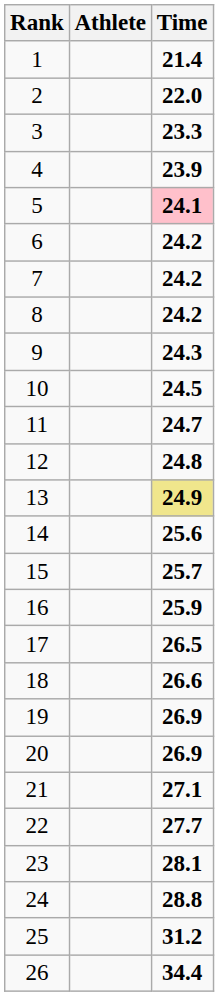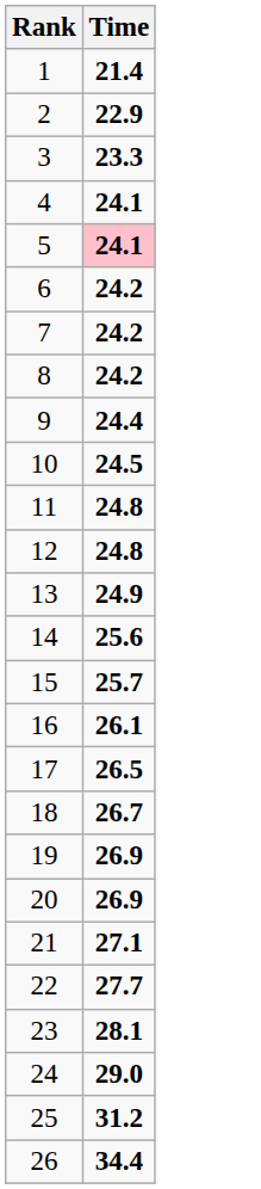 <table class=wikitable style="text-align:center;">
 <tr>
 <th>Rank</th>
-<th>Athlete</th>
 <th>Time</th>
 </tr>
 <tr>
 <td>1</td>
-<td align=left></td>
 <td><strong>21.4</strong></td>
 </tr>
 <tr>
 <td>2</td>
-<td align=left></td>
-<td><strong>22.0</strong></td>
+<td><strong>22.9</strong></td>
 </tr>
 <tr>
 <td>3</td>
-<td align=left></td>
 <td><strong>23.3</strong></td>
 </tr>
 <tr>
 <td>4</td>
-<td align=left></td>
-<td><strong>23.9</strong></td>
+<td><strong>24.1</strong></td>
 </tr>
 <tr>
 <td>5</td>
-<td align=left></td>
 <td style="background: pink;"><strong>24.1</strong></td>
 </tr>
 <tr>
 <td>6</td>
-<td align=left></td>
 <td><strong>24.2</strong></td>
 </tr>
 <tr>
 <td>7</td>
-<td align=left></td>
 <td><strong>24.2</strong></td>
 </tr>
 <tr>
 <td>8</td>
-<td align=left></td>
 <td><strong>24.2</strong></td>
 </tr>
 <tr>
 <td>9</td>
-<td align=left></td>
-<td><strong>24.3</strong></td>
+<td><strong>24.4</strong></td>
 </tr>
 <tr>
 <td>10</td>
-<td align=left></td>
 <td><strong>24.5</strong></td>
 </tr>
 <tr>
 <td>11</td>
-<td align=left></td>
-<td><strong>24.7</strong></td>
+<td><strong>24.8</strong></td>
 </tr>
 <tr>
 <td>12</td>
-<td align=left></td>
 <td><strong>24.8</strong></td>
 </tr>
 <tr>
 <td>13</td>
-<td align=left></td>
-<td style="background: khaki;"><strong>24.9</strong></td>
+<td><strong>24.9</strong></td>
 </tr>
 <tr>
 <td>14</td>
-<td align=left></td>
 <td><strong>25.6</strong></td>
 </tr>
 <tr>
 <td>15</td>
-<td align=left></td>
 <td><strong>25.7</strong></td>
 </tr>
 <tr>
 <td>16</td>
-<td align=left></td>
-<td><strong>25.9</strong></td>
+<td><strong>26.1</strong></td>
 </tr>
 <tr>
 <td>17</td>
-<td align=left></td>
 <td><strong>26.5</strong></td>
 </tr>
 <tr>
 <td>18</td>
-<td align=left></td>
-<td><strong>26.6</strong></td>
+<td><strong>26.7</strong></td>
 </tr>
 <tr>
 <td>19</td>
-<td align=left></td>
 <td><strong>26.9</strong></td>
 </tr>
 <tr>
 <td>20</td>
-<td align=left></td>
 <td><strong>26.9</strong></td>
 </tr>
 <tr>
 <td>21</td>
-<td align=left></td>
 <td><strong>27.1</strong></td>
 </tr>
 <tr>
 <td>22</td>
-<td align=left></td>
 <td><strong>27.7</strong></td>
 </tr>
 <tr>
 <td>23</td>
-<td align=left></td>
 <td><strong>28.1</strong></td>
 </tr>
 <tr>
 <td>24</td>
-<td align=left></td>
-<td><strong>28.8</strong></td>
+<td><strong>29.0</strong></td>
 </tr>
 <tr>
 <td>25</td>
-<td align=left></td>
 <td><strong>31.2</strong></td>
 </tr>
 <tr>
 <td>26</td>
-<td align=left></td>
 <td><strong>34.4</strong></td>
 </tr>
 </table>
